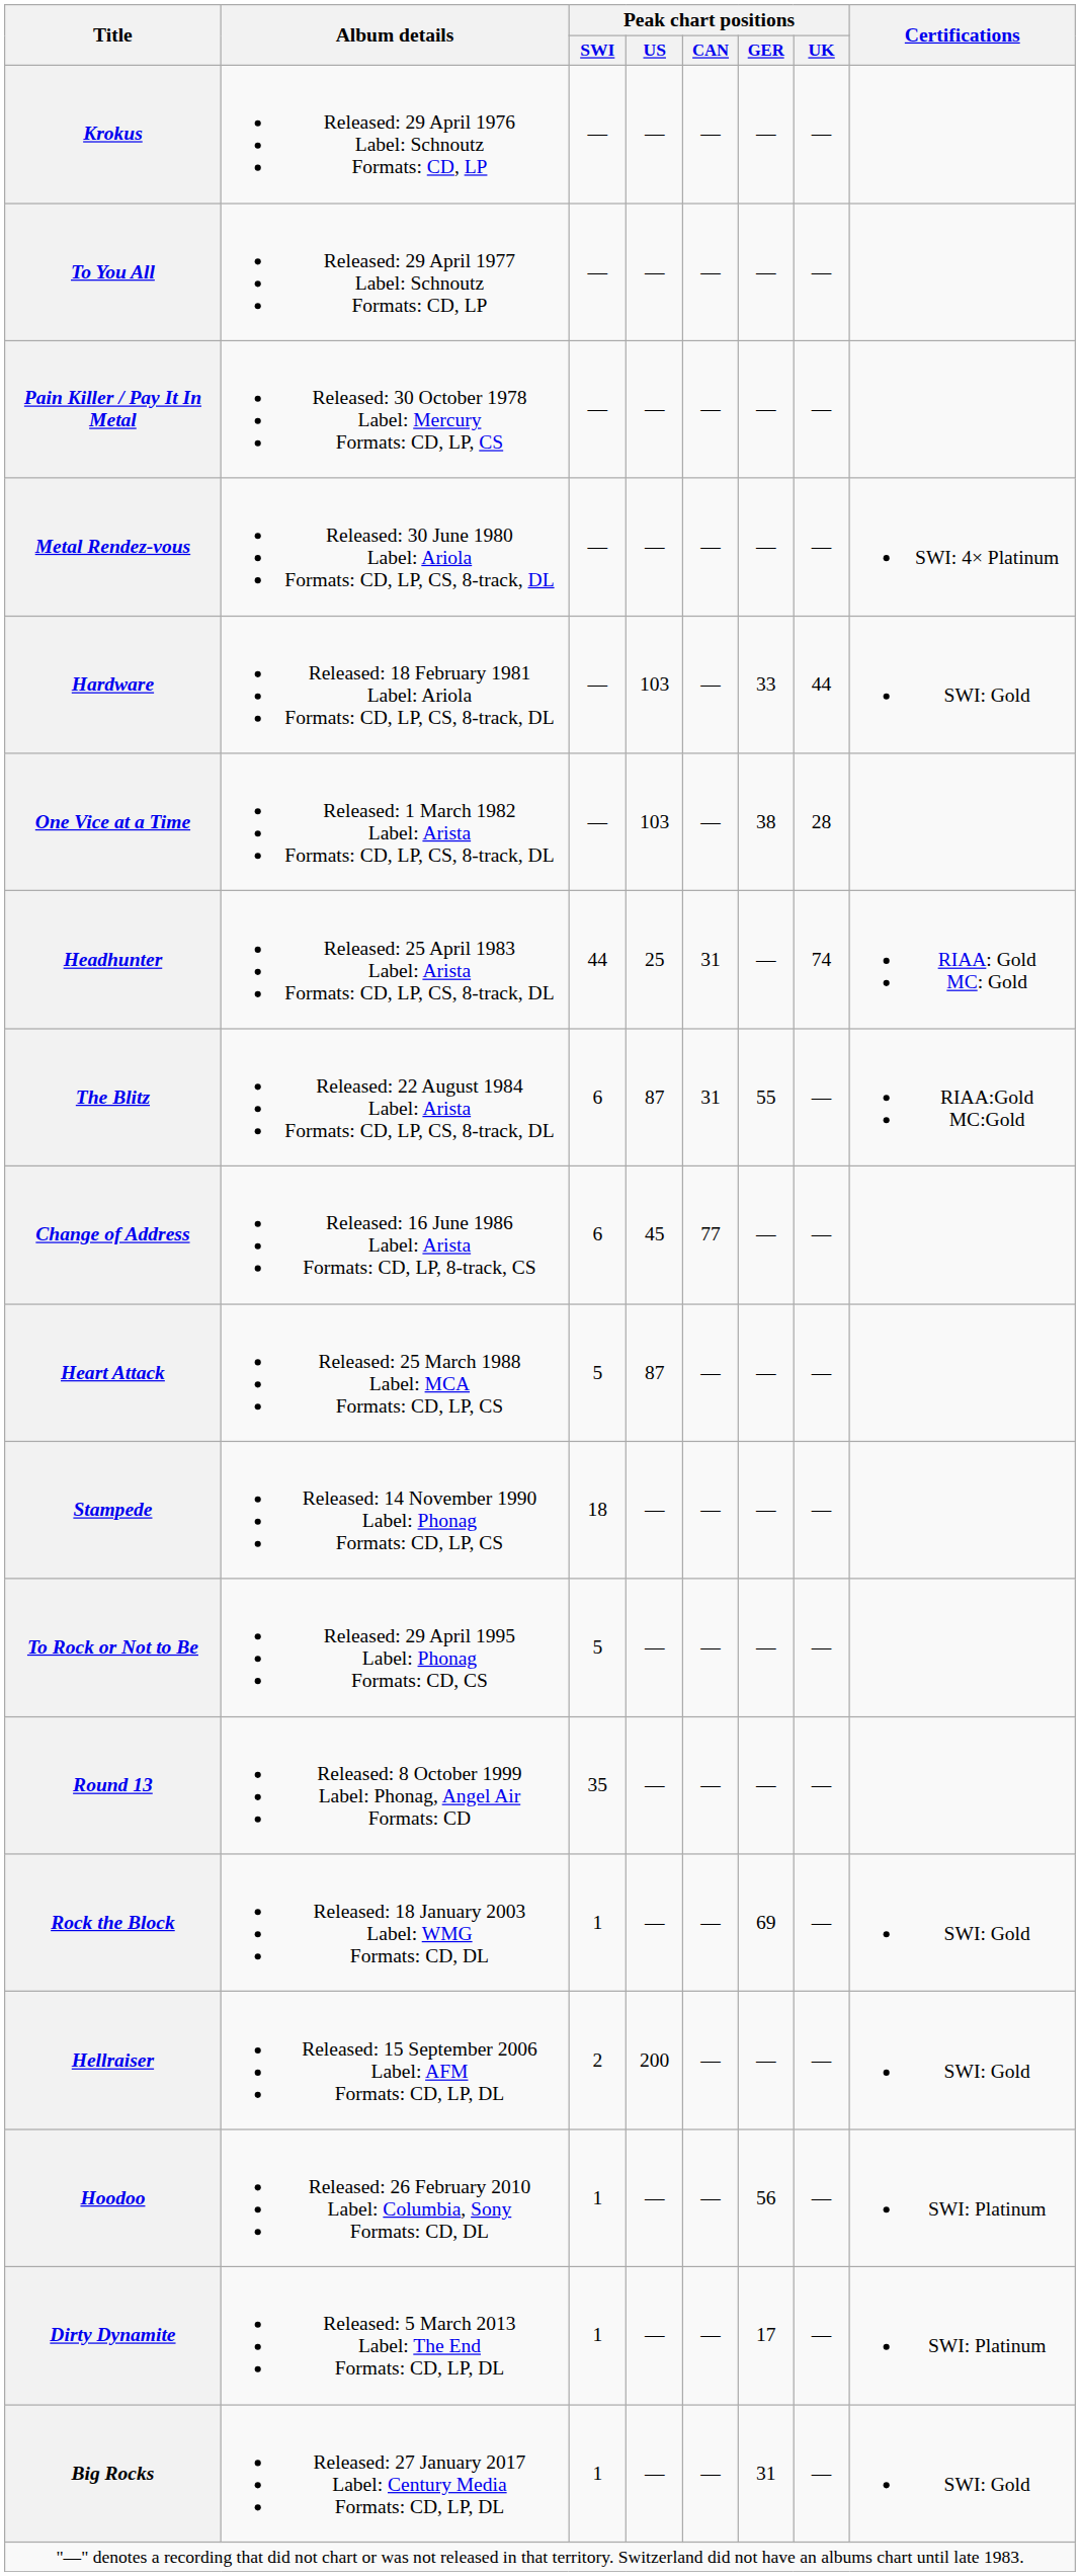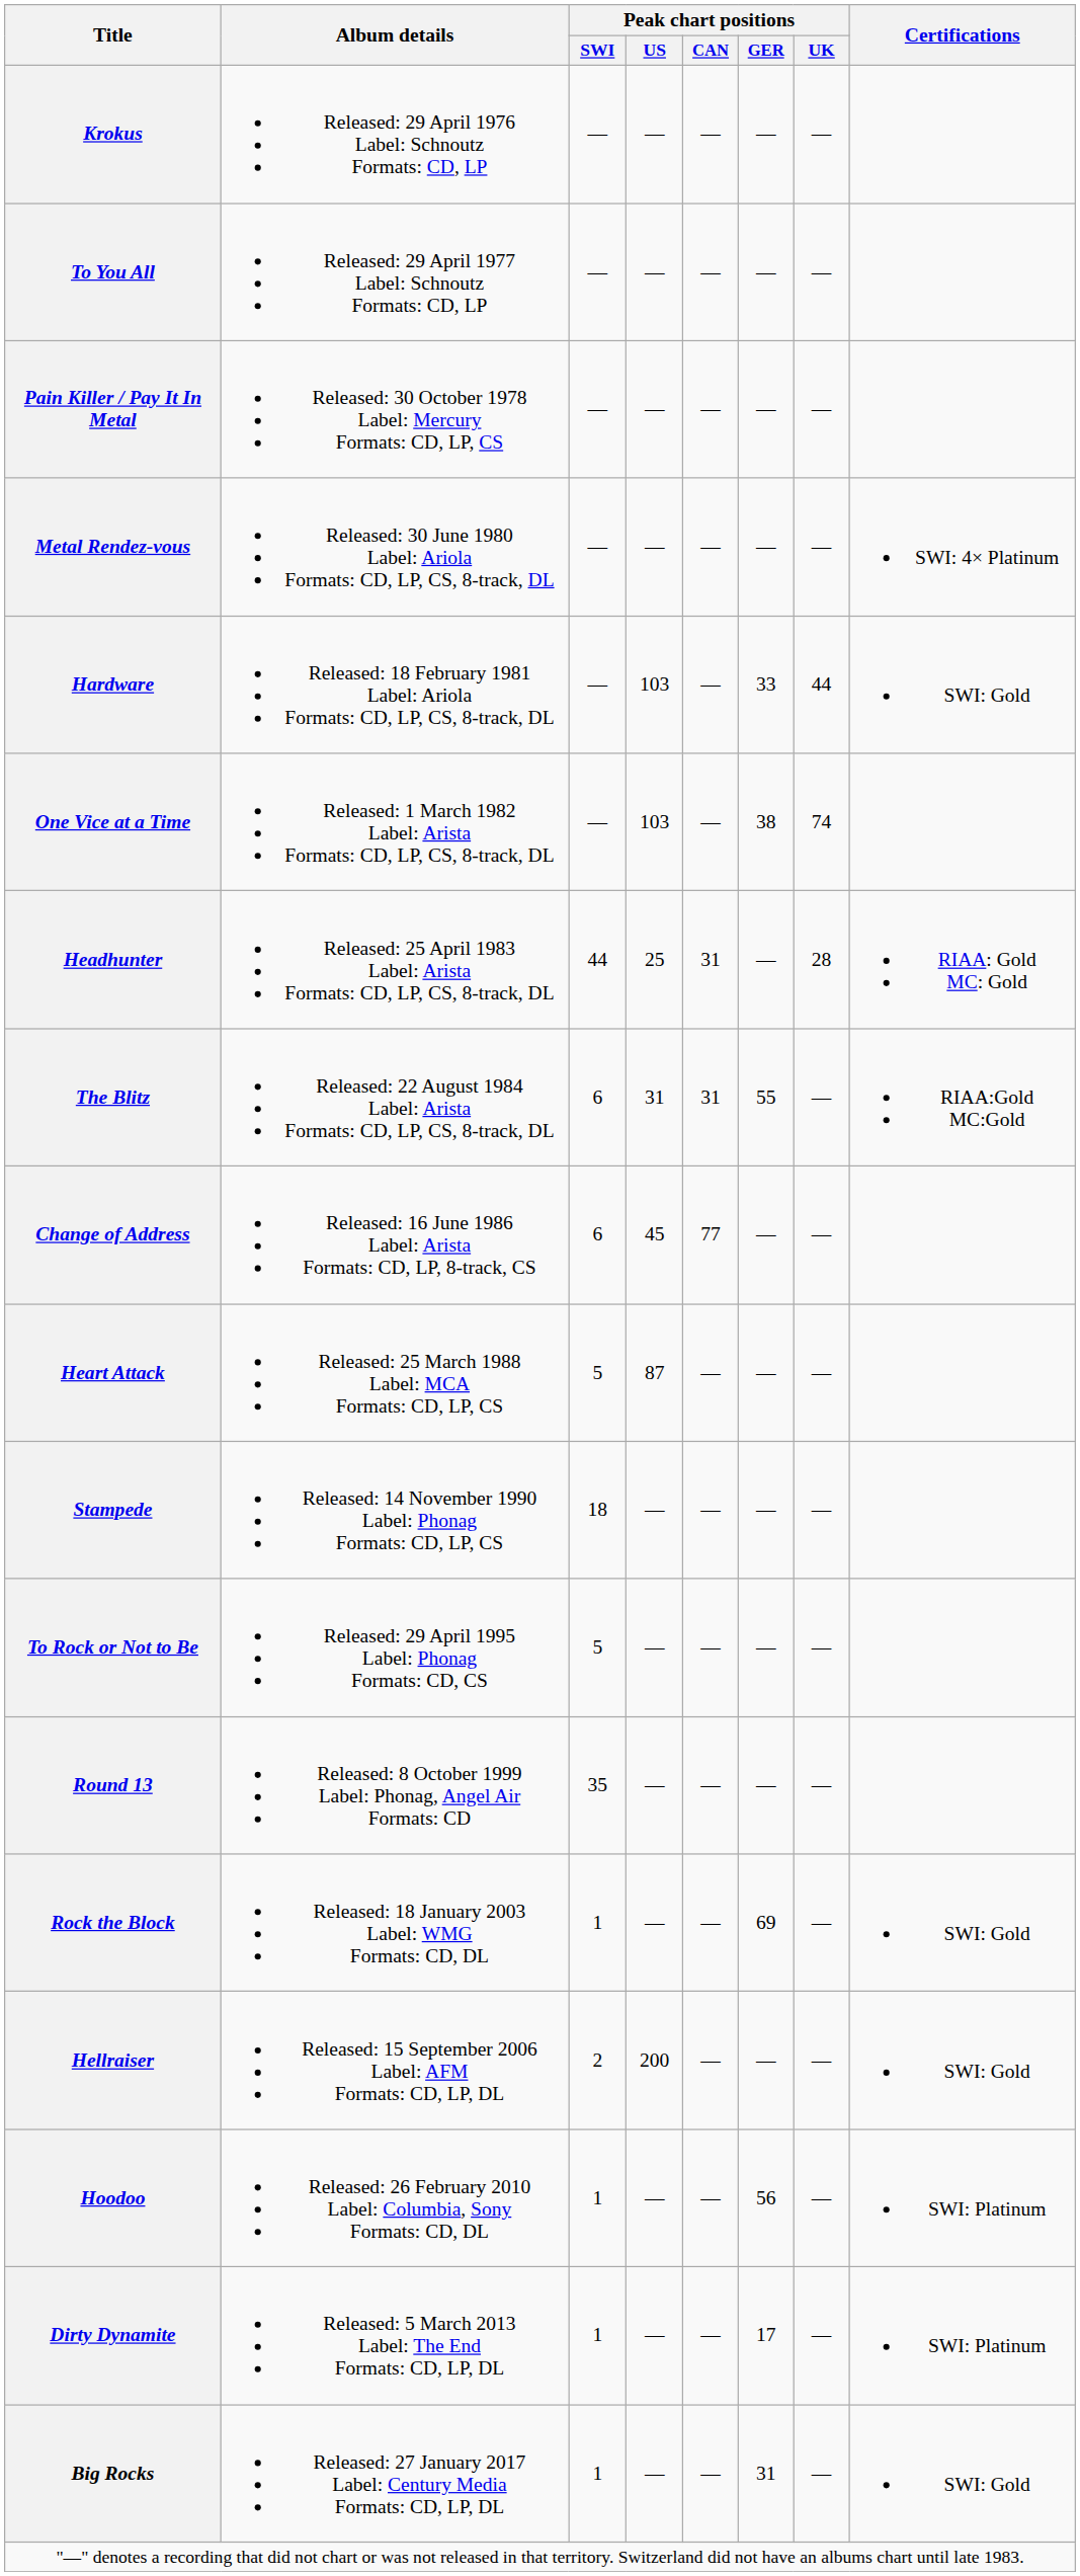 <table class="wikitable plainrowheaders" style="text-align:center;">
 <tr>
 <th scope="col" rowspan="2" style="width:12em;">Title</th>
 <th scope="col" rowspan="2" style="width:20em;">Album details</th>
 <th scope="col" colspan="5">Peak chart positions</th>
 <th scope="col" rowspan="2" style="width:12em;"><a href='#'>Certifications</a></th>
 </tr>
 <tr>
 <th scope="col" style="width:3em;font-size:90%;"><a href='#'>SWI</a> <br></th>
 <th scope="col" style="width:3em;font-size:90%;"><a href='#'>US</a> <br></th>
 <th scope="col" style="width:3em;font-size:85%;"><a href='#'>CAN</a> <br></th>
 <th scope="col" style="width:3em;font-size:85%;"><a href='#'>GER</a> <br></th>
 <th scope="col" style="width:3em;font-size:90%;"><a href='#'>UK</a> <br></th>
 </tr>
 <tr>
 <th scope="row"><em><a href='#'>Krokus</a></em></th>
 <td><br><ul><li>Released: 29 April 1976</li><li>Label: Schnoutz</li><li>Formats: <a href='#'>CD</a>, <a href='#'>LP</a></li></ul></td>
 <td>—</td>
 <td>—</td>
 <td>—</td>
 <td>—</td>
 <td>—</td>
 <td></td>
 </tr>
 <tr>
 <th scope="row"><em><a href='#'>To You All</a></em></th>
 <td><br><ul><li>Released: 29 April 1977</li><li>Label: Schnoutz</li><li>Formats: CD, LP</li></ul></td>
 <td>—</td>
 <td>—</td>
 <td>—</td>
 <td>—</td>
 <td>—</td>
 <td></td>
 </tr>
 <tr>
 <th scope="row"><em><a href='#'>Pain Killer / Pay It In Metal</a></em></th>
 <td><br><ul><li>Released: 30 October 1978</li><li>Label: <a href='#'>Mercury</a></li><li>Formats: CD, LP, <a href='#'>CS</a></li></ul></td>
 <td>—</td>
 <td>—</td>
 <td>—</td>
 <td>—</td>
 <td>—</td>
 <td></td>
 </tr>
 <tr>
 <th scope="row"><em><a href='#'>Metal Rendez-vous</a></em></th>
 <td><br><ul><li>Released: 30 June 1980</li><li>Label: <a href='#'>Ariola</a></li><li>Formats: CD, LP, CS, 8-track, <a href='#'>DL</a></li></ul></td>
 <td>—</td>
 <td>—</td>
 <td>—</td>
 <td>—</td>
 <td>—</td>
 <td><br><ul><li>SWI: 4× Platinum</li></ul></td>
 </tr>
 <tr>
 <th scope="row"><em><a href='#'>Hardware</a></em></th>
 <td><br><ul><li>Released: 18 February 1981</li><li>Label: Ariola</li><li>Formats: CD, LP, CS, 8-track, DL</li></ul></td>
 <td>—</td>
 <td>103</td>
 <td>—</td>
 <td>33</td>
 <td>44</td>
 <td><br><ul><li>SWI: Gold</li></ul></td>
 </tr>
 <tr>
 <th scope="row"><em><a href='#'>One Vice at a Time</a></em></th>
 <td><br><ul><li>Released: 1 March 1982</li><li>Label: <a href='#'>Arista</a></li><li>Formats: CD, LP, CS, 8-track, DL</li></ul></td>
 <td>—</td>
 <td>103</td>
 <td>—</td>
 <td>38</td>
-<td>28</td>
+<td>74</td>
 <td></td>
 </tr>
 <tr>
 <th scope="row"><em><a href='#'>Headhunter</a></em></th>
 <td><br><ul><li>Released: 25 April 1983</li><li>Label: <a href='#'>Arista</a></li><li>Formats: CD, LP, CS, 8-track, DL</li></ul></td>
 <td>44</td>
 <td>25</td>
 <td>31</td>
 <td>—</td>
-<td>74</td>
+<td>28</td>
 <td><br><ul><li><a href='#'>RIAA</a>: Gold</li><li><a href='#'>MC</a>: Gold</li></ul></td>
 </tr>
 <tr>
 <th scope="row"><em><a href='#'>The Blitz</a></em></th>
 <td><br><ul><li>Released: 22 August 1984</li><li>Label: <a href='#'>Arista</a></li><li>Formats: CD, LP, CS, 8-track, DL</li></ul></td>
 <td>6</td>
-<td>87</td>
+<td>31</td>
 <td>31</td>
 <td>55</td>
 <td>—</td>
 <td><br><ul><li>RIAA:Gold</li><li>MC:Gold</li></ul></td>
 </tr>
 <tr>
 <th scope="row"><em><a href='#'>Change of Address</a></em></th>
 <td><br><ul><li>Released: 16 June 1986</li><li>Label: <a href='#'>Arista</a></li><li>Formats: CD, LP, 8-track, CS</li></ul></td>
 <td>6</td>
 <td>45</td>
 <td>77</td>
 <td>—</td>
 <td>—</td>
 <td></td>
 </tr>
 <tr>
 <th scope="row"><em><a href='#'>Heart Attack</a></em></th>
 <td><br><ul><li>Released: 25 March 1988</li><li>Label: <a href='#'>MCA</a></li><li>Formats: CD, LP, CS</li></ul></td>
 <td>5</td>
 <td>87</td>
 <td>—</td>
 <td>—</td>
 <td>—</td>
 <td></td>
 </tr>
 <tr>
 <th scope="row"><em><a href='#'>Stampede</a></em></th>
 <td><br><ul><li>Released: 14 November 1990</li><li>Label: <a href='#'>Phonag</a></li><li>Formats: CD, LP, CS</li></ul></td>
 <td>18</td>
 <td>—</td>
 <td>—</td>
 <td>—</td>
 <td>—</td>
 <td></td>
 </tr>
 <tr>
 <th scope="row"><em><a href='#'>To Rock or Not to Be</a></em></th>
 <td><br><ul><li>Released: 29 April 1995</li><li>Label: <a href='#'>Phonag</a></li><li>Formats: CD, CS</li></ul></td>
 <td>5</td>
 <td>—</td>
 <td>—</td>
 <td>—</td>
 <td>—</td>
 <td></td>
 </tr>
 <tr>
 <th scope="row"><em><a href='#'>Round 13</a></em></th>
 <td><br><ul><li>Released: 8 October 1999</li><li>Label: Phonag, <a href='#'>Angel Air</a></li><li>Formats: CD</li></ul></td>
 <td>35</td>
 <td>—</td>
 <td>—</td>
 <td>—</td>
 <td>—</td>
 <td></td>
 </tr>
 <tr>
 <th scope="row"><em><a href='#'>Rock the Block</a></em></th>
 <td><br><ul><li>Released: 18 January 2003</li><li>Label: <a href='#'>WMG</a></li><li>Formats: CD, DL</li></ul></td>
 <td>1</td>
 <td>—</td>
 <td>—</td>
 <td>69</td>
 <td>—</td>
 <td><br><ul><li>SWI: Gold</li></ul></td>
 </tr>
 <tr>
 <th scope="row"><em><a href='#'>Hellraiser</a></em></th>
 <td><br><ul><li>Released: 15 September 2006</li><li>Label: <a href='#'>AFM</a></li><li>Formats: CD, LP, DL</li></ul></td>
 <td>2</td>
 <td>200</td>
 <td>—</td>
 <td>—</td>
 <td>—</td>
 <td><br><ul><li>SWI: Gold</li></ul></td>
 </tr>
 <tr>
 <th scope="row"><em><a href='#'>Hoodoo</a></em></th>
 <td><br><ul><li>Released: 26 February 2010</li><li>Label: <a href='#'>Columbia</a>, <a href='#'>Sony</a></li><li>Formats: CD, DL</li></ul></td>
 <td>1</td>
 <td>—</td>
 <td>—</td>
 <td>56</td>
 <td>—</td>
 <td><br><ul><li>SWI: Platinum</li></ul></td>
 </tr>
 <tr>
 <th scope="row"><em><a href='#'>Dirty Dynamite</a></em></th>
 <td><br><ul><li>Released: 5 March 2013</li><li>Label: <a href='#'>The End</a></li><li>Formats: CD, LP, DL</li></ul></td>
 <td>1</td>
 <td>—</td>
 <td>—</td>
 <td>17</td>
 <td>—</td>
 <td><br><ul><li>SWI: Platinum</li></ul></td>
 </tr>
 <tr>
 <th scope="row"><em>Big Rocks</em></th>
 <td><br><ul><li>Released: 27 January 2017</li><li>Label: <a href='#'>Century Media</a></li><li>Formats: CD, LP, DL</li></ul></td>
 <td>1</td>
 <td>—</td>
 <td>—</td>
 <td>31</td>
 <td>—</td>
 <td><br><ul><li>SWI: Gold</li></ul></td>
 </tr>
 <tr>
 <td colspan="8" style="font-size:90%">"—" denotes a recording that did not chart or was not released in that territory. Switzerland did not have an albums chart until late 1983.</td>
 </tr>
 </table>
